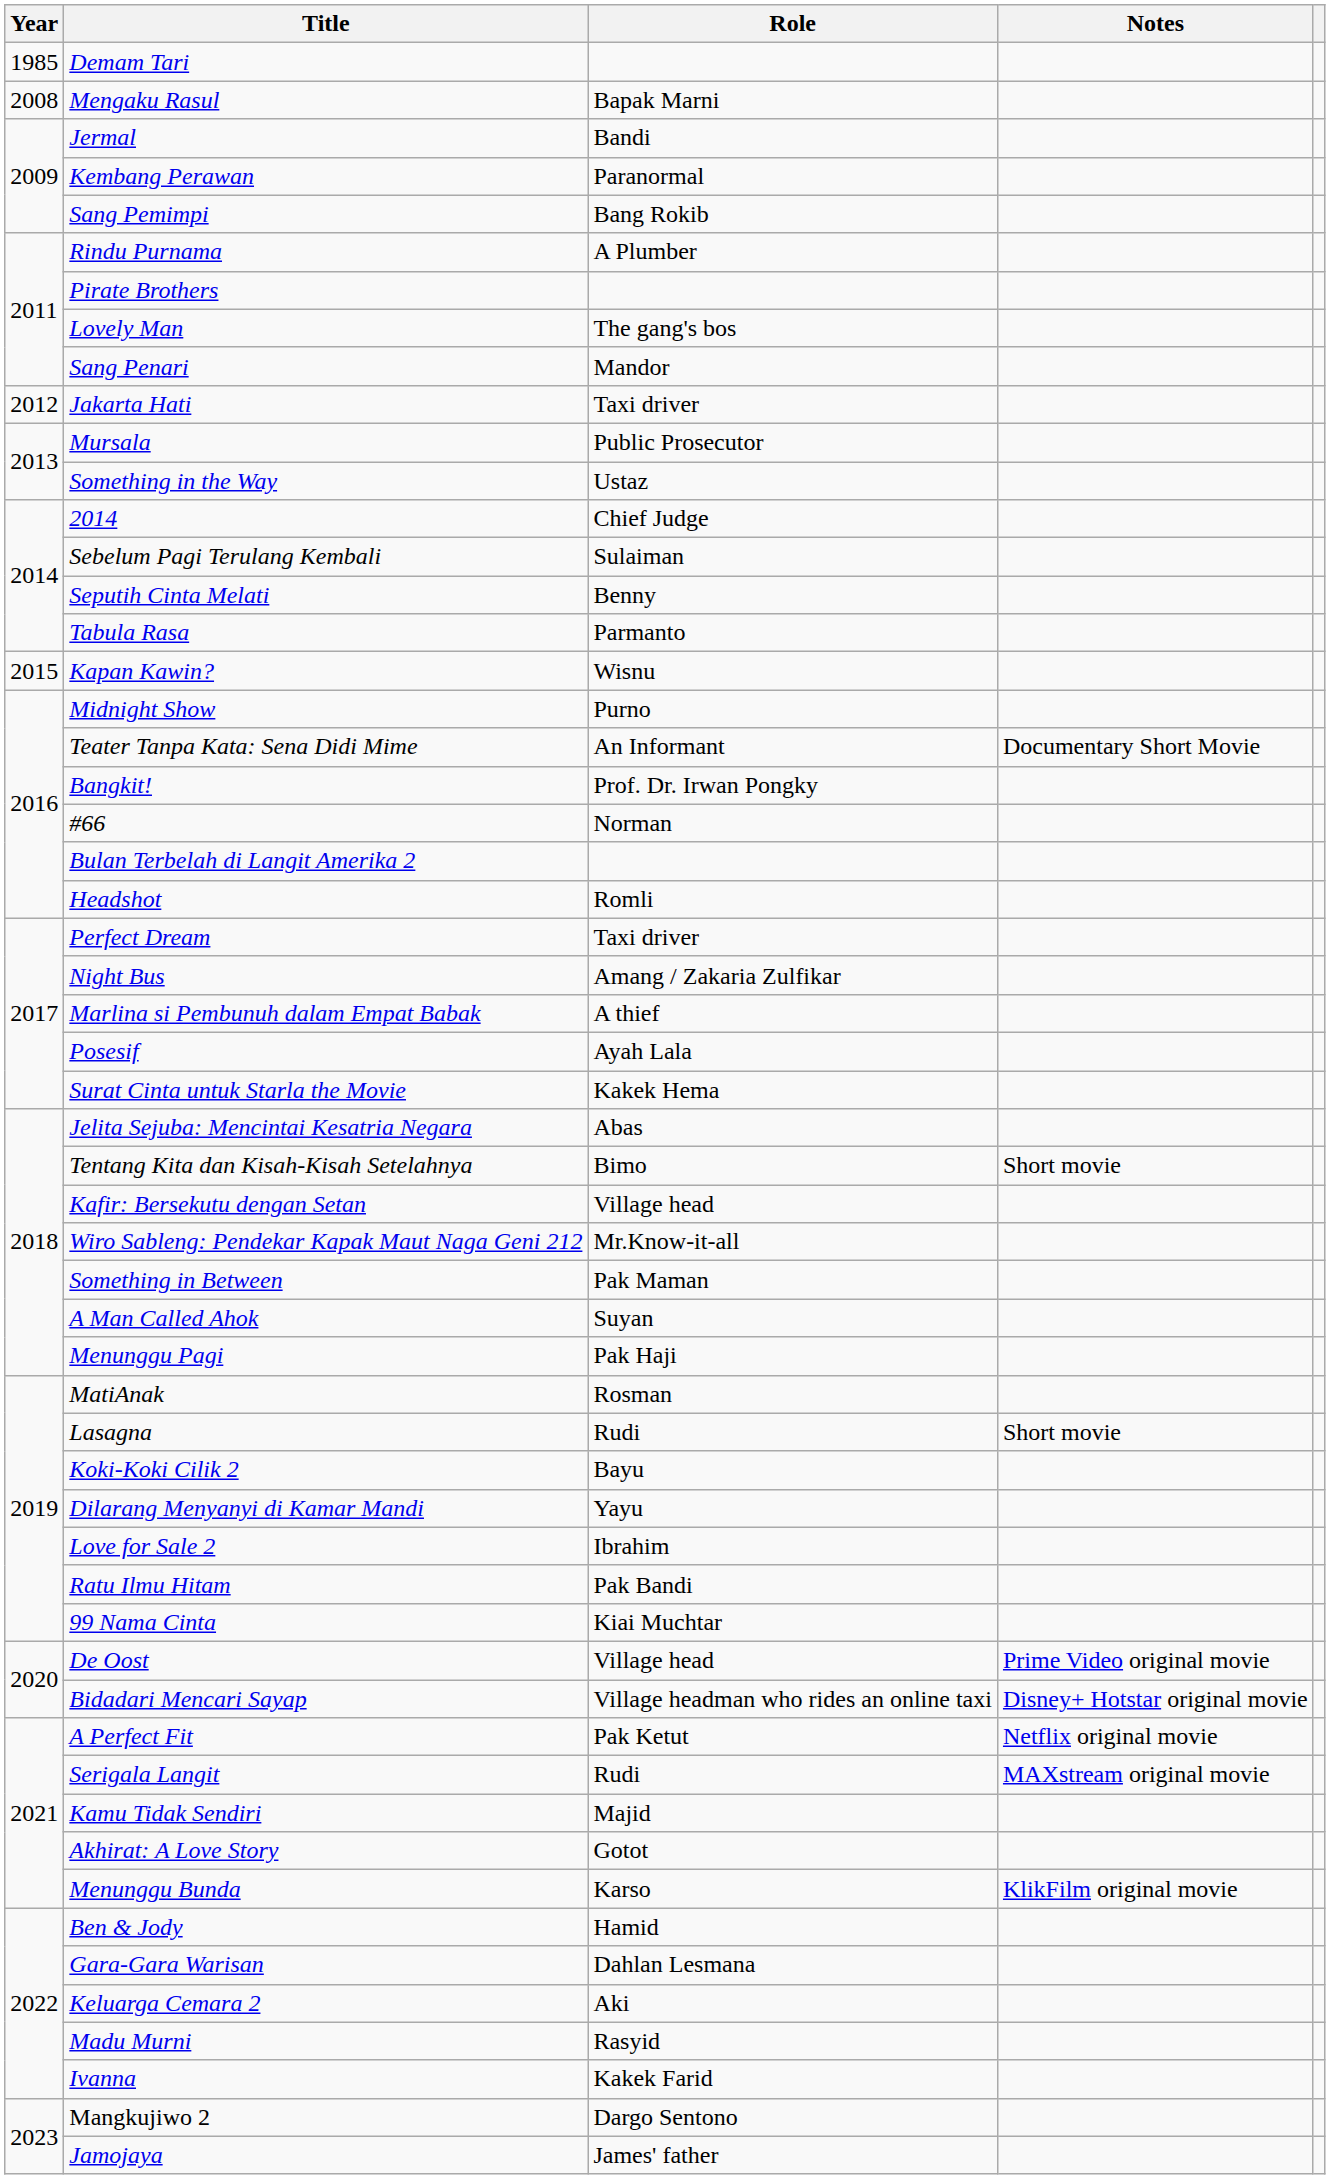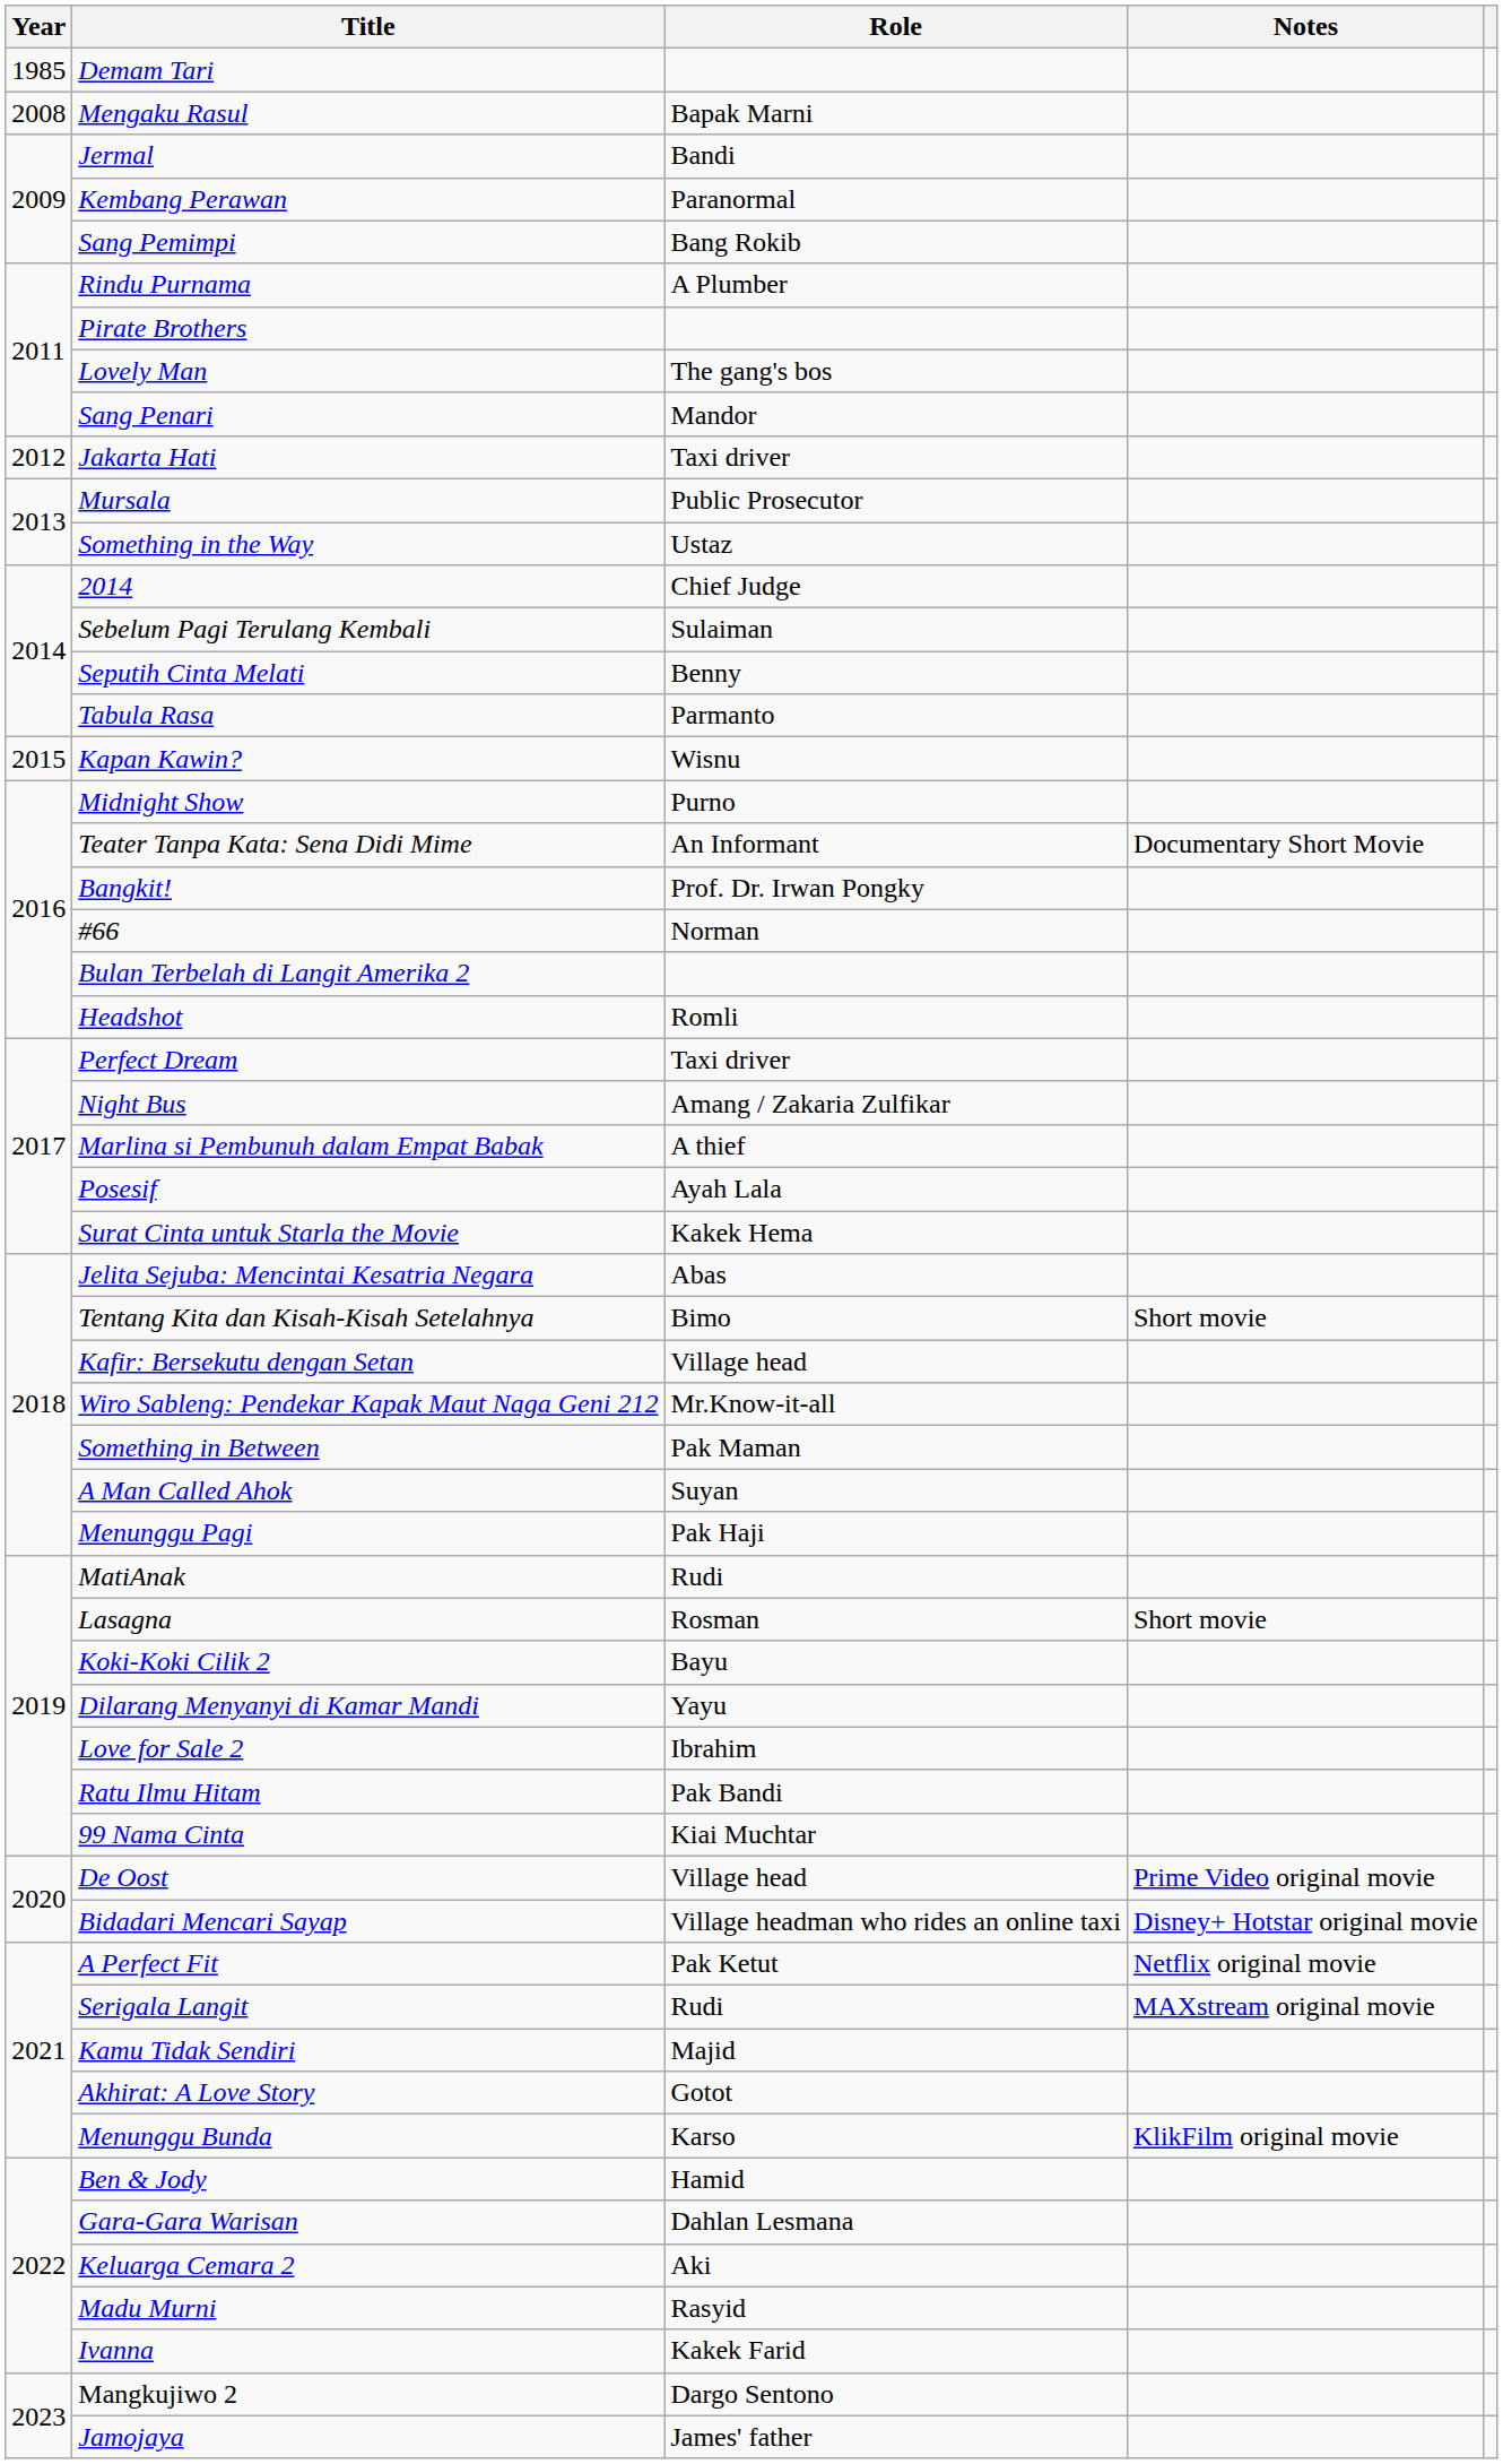 <table class="wikitable sortable">
 <tr>
 <th>Year</th>
 <th>Title</th>
 <th>Role</th>
 <th scope="col" class="unsortable">Notes</th>
 <th scope="col" class="unsortable"></th>
 </tr>
 <tr>
 <td>1985</td>
 <td><em><a href='#'>Demam Tari</a></em></td>
 <td></td>
 <td></td>
 <td></td>
 </tr>
 <tr>
 <td>2008</td>
 <td><em><a href='#'>Mengaku Rasul</a></em></td>
 <td>Bapak Marni</td>
 <td></td>
 <td></td>
 </tr>
 <tr>
 <td rowspan=3>2009</td>
 <td><em><a href='#'>Jermal</a></em></td>
 <td>Bandi</td>
 <td></td>
 <td></td>
 </tr>
 <tr>
 <td><em><a href='#'>Kembang Perawan</a></em></td>
 <td>Paranormal</td>
 <td></td>
 <td></td>
 </tr>
 <tr>
 <td><em><a href='#'>Sang Pemimpi</a></em></td>
 <td>Bang Rokib</td>
 <td></td>
 <td></td>
 </tr>
 <tr>
 <td rowspan=4>2011</td>
 <td><em><a href='#'>Rindu Purnama</a></em></td>
 <td>A Plumber</td>
 <td></td>
 <td></td>
 </tr>
 <tr>
 <td><em><a href='#'>Pirate Brothers</a></em></td>
 <td></td>
 <td></td>
 <td></td>
 </tr>
 <tr>
 <td><em><a href='#'>Lovely Man</a></em></td>
 <td>The gang's bos</td>
 <td></td>
 <td></td>
 </tr>
 <tr>
 <td><em><a href='#'>Sang Penari</a></em></td>
 <td>Mandor</td>
 <td></td>
 <td></td>
 </tr>
 <tr>
 <td>2012</td>
 <td><em><a href='#'>Jakarta Hati</a></em></td>
 <td>Taxi driver</td>
 <td></td>
 <td></td>
 </tr>
 <tr>
 <td rowspan=2>2013</td>
 <td><em><a href='#'>Mursala</a></em></td>
 <td>Public Prosecutor</td>
 <td></td>
 <td></td>
 </tr>
 <tr>
 <td><em><a href='#'>Something in the Way</a></em></td>
 <td>Ustaz</td>
 <td></td>
 <td></td>
 </tr>
 <tr>
 <td rowspan=4>2014</td>
 <td><em><a href='#'>2014</a></em></td>
 <td>Chief Judge</td>
 <td></td>
 <td></td>
 </tr>
 <tr>
 <td><em>Sebelum Pagi Terulang Kembali</em></td>
 <td>Sulaiman</td>
 <td></td>
 <td></td>
 </tr>
 <tr>
 <td><em><a href='#'>Seputih Cinta Melati</a></em></td>
 <td>Benny</td>
 <td></td>
 <td></td>
 </tr>
 <tr>
 <td><em><a href='#'>Tabula Rasa</a></em></td>
 <td>Parmanto</td>
 <td></td>
 <td></td>
 </tr>
 <tr>
 <td>2015</td>
 <td><em><a href='#'>Kapan Kawin?</a></em></td>
 <td>Wisnu</td>
 <td></td>
 <td></td>
 </tr>
 <tr>
 <td rowspan=6>2016</td>
 <td><em><a href='#'>Midnight Show</a></em></td>
 <td>Purno</td>
 <td></td>
 <td></td>
 </tr>
 <tr>
 <td><em>Teater Tanpa Kata: Sena Didi Mime</em></td>
 <td>An Informant</td>
 <td>Documentary  Short Movie</td>
 <td></td>
 </tr>
 <tr>
 <td><em><a href='#'>Bangkit!</a></em></td>
 <td>Prof. Dr. Irwan Pongky</td>
 <td></td>
 <td></td>
 </tr>
 <tr>
 <td><em>#66</em></td>
 <td>Norman</td>
 <td></td>
 <td></td>
 </tr>
 <tr>
 <td><em><a href='#'>Bulan Terbelah di Langit Amerika 2</a></em></td>
 <td></td>
 <td></td>
 <td></td>
 </tr>
 <tr>
 <td><em><a href='#'>Headshot</a></em></td>
 <td>Romli</td>
 <td></td>
 <td></td>
 </tr>
 <tr>
 <td rowspan=5>2017</td>
 <td><em><a href='#'>Perfect Dream</a></em></td>
 <td>Taxi driver</td>
 <td></td>
 <td></td>
 </tr>
 <tr>
 <td><em><a href='#'>Night Bus</a></em></td>
 <td>Amang / Zakaria Zulfikar</td>
 <td></td>
 <td></td>
 </tr>
 <tr>
 <td><em><a href='#'>Marlina si Pembunuh dalam Empat Babak</a></em></td>
 <td>A thief</td>
 <td></td>
 <td></td>
 </tr>
 <tr>
 <td><em><a href='#'>Posesif</a></em></td>
 <td>Ayah Lala</td>
 <td></td>
 <td></td>
 </tr>
 <tr>
 <td><em><a href='#'>Surat Cinta untuk Starla the Movie</a></em></td>
 <td>Kakek Hema</td>
 <td></td>
 <td></td>
 </tr>
 <tr>
 <td rowspan=7>2018</td>
 <td><em><a href='#'>Jelita Sejuba: Mencintai Kesatria Negara</a></em></td>
 <td>Abas</td>
 <td></td>
 <td></td>
 </tr>
 <tr>
 <td><em>Tentang Kita dan Kisah-Kisah Setelahnya</em></td>
 <td>Bimo</td>
 <td>Short movie</td>
 <td></td>
 </tr>
 <tr>
 <td><em><a href='#'>Kafir: Bersekutu dengan Setan</a></em></td>
 <td>Village head</td>
 <td></td>
 <td></td>
 </tr>
 <tr>
 <td><em><a href='#'>Wiro Sableng: Pendekar Kapak Maut Naga Geni 212</a></em></td>
 <td>Mr.Know-it-all</td>
 <td></td>
 <td></td>
 </tr>
 <tr>
 <td><em><a href='#'>Something in Between</a></em></td>
 <td>Pak Maman</td>
 <td></td>
 <td></td>
 </tr>
 <tr>
 <td><em><a href='#'>A Man Called Ahok</a></em></td>
 <td>Suyan</td>
 <td></td>
 <td></td>
 </tr>
 <tr>
 <td><em><a href='#'>Menunggu Pagi</a></em></td>
 <td>Pak Haji</td>
 <td></td>
 <td></td>
 </tr>
 <tr>
 <td rowspan="7">2019</td>
 <td><em>MatiAnak</em></td>
-<td>Rosman</td>
+<td>Rudi</td>
 <td></td>
 <td></td>
 </tr>
 <tr>
 <td><em>Lasagna</em></td>
-<td>Rudi</td>
+<td>Rosman</td>
 <td>Short movie</td>
 <td></td>
 </tr>
 <tr>
 <td><em><a href='#'>Koki-Koki Cilik 2</a></em></td>
 <td>Bayu</td>
 <td></td>
 <td></td>
 </tr>
 <tr>
 <td><em><a href='#'>Dilarang Menyanyi di Kamar Mandi</a></em></td>
 <td>Yayu</td>
 <td></td>
 <td></td>
 </tr>
 <tr>
 <td><em><a href='#'>Love for Sale 2</a></em></td>
 <td>Ibrahim</td>
 <td></td>
 <td></td>
 </tr>
 <tr>
 <td><em><a href='#'>Ratu Ilmu Hitam</a></em></td>
 <td>Pak Bandi</td>
 <td></td>
 <td></td>
 </tr>
 <tr>
 <td><em><a href='#'>99 Nama Cinta</a></em></td>
 <td>Kiai Muchtar</td>
 <td></td>
 <td></td>
 </tr>
 <tr>
 <td rowspan="2">2020</td>
 <td><em><a href='#'>De Oost</a></em></td>
 <td>Village head</td>
 <td><a href='#'>Prime Video</a> original movie</td>
 <td></td>
 </tr>
 <tr>
 <td><em><a href='#'>Bidadari Mencari Sayap</a></em></td>
 <td>Village headman who rides an online taxi</td>
 <td><a href='#'>Disney+ Hotstar</a> original movie</td>
 <td></td>
 </tr>
 <tr>
 <td rowspan=5>2021</td>
 <td><em><a href='#'>A Perfect Fit</a></em></td>
 <td>Pak Ketut</td>
 <td><a href='#'>Netflix</a> original movie</td>
 <td></td>
 </tr>
 <tr>
 <td><em><a href='#'>Serigala Langit</a></em></td>
 <td>Rudi</td>
 <td><a href='#'>MAXstream</a> original movie</td>
 <td></td>
 </tr>
 <tr>
 <td><em><a href='#'>Kamu Tidak Sendiri</a></em></td>
 <td>Majid</td>
 <td></td>
 <td></td>
 </tr>
 <tr>
 <td><em><a href='#'>Akhirat: A Love Story</a></em></td>
 <td>Gotot</td>
 <td></td>
 <td></td>
 </tr>
 <tr>
 <td><em><a href='#'>Menunggu Bunda</a></em></td>
 <td>Karso</td>
 <td><a href='#'>KlikFilm</a> original movie</td>
 <td></td>
 </tr>
 <tr>
 <td rowspan="5">2022</td>
 <td><em><a href='#'>Ben & Jody</a></em></td>
 <td>Hamid</td>
 <td></td>
 <td></td>
 </tr>
 <tr>
 <td><em><a href='#'>Gara-Gara Warisan</a></em></td>
 <td>Dahlan Lesmana</td>
 <td></td>
 <td></td>
 </tr>
 <tr>
 <td><em><a href='#'>Keluarga Cemara 2</a></em></td>
 <td>Aki</td>
 <td></td>
 <td></td>
 </tr>
 <tr>
 <td><em><a href='#'>Madu Murni</a></em></td>
 <td>Rasyid</td>
 <td></td>
 <td></td>
 </tr>
 <tr>
 <td><em><a href='#'>Ivanna</a></em></td>
 <td>Kakek Farid</td>
 <td></td>
 <td></td>
 </tr>
 <tr>
 <td rowspan="2">2023</td>
 <td>Mangkujiwo 2</td>
 <td>Dargo Sentono</td>
 <td></td>
 <td></td>
 </tr>
 <tr>
 <td><em><a href='#'>Jamojaya</a></em></td>
 <td>James' father</td>
 <td></td>
 <td></td>
 </tr>
 </table>
